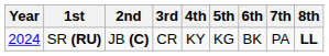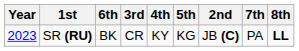 <table class="wikitable " style="text-align:center">
 <tr>
 <th>Year</th>
 <th>1st</th>
-<th>2nd</th>
+<th>6th</th>
 <th>3rd</th>
 <th>4th</th>
 <th>5th</th>
-<th>6th</th>
+<th>2nd</th>
 <th>7th</th>
 <th>8th</th>
 </tr>
 <tr>
-<td><a href='#'>2024</a></td>
+<td><a href='#'>2023</a></td>
 <td>SR <strong>(RU)</strong></td>
-<td>JB <strong>(C)</strong></td>
+<td>BK</td>
 <td>CR</td>
 <td>KY</td>
 <td>KG</td>
-<td>BK</td>
+<td>JB <strong>(C)</strong></td>
 <td>PA</td>
 <td><strong>LL</strong></td>
 </tr>
 </table>
